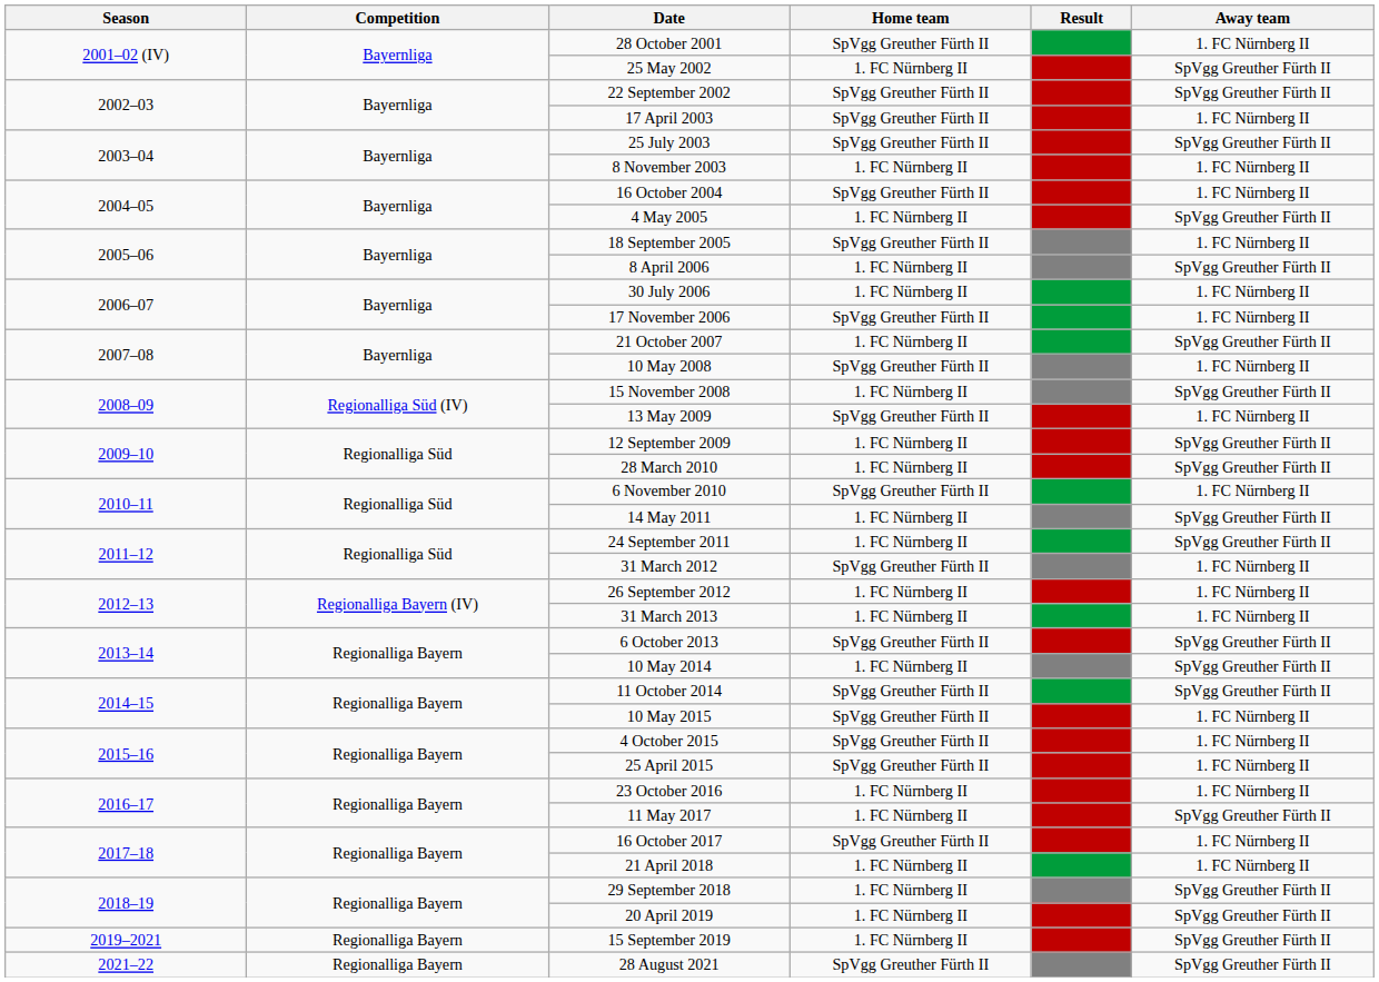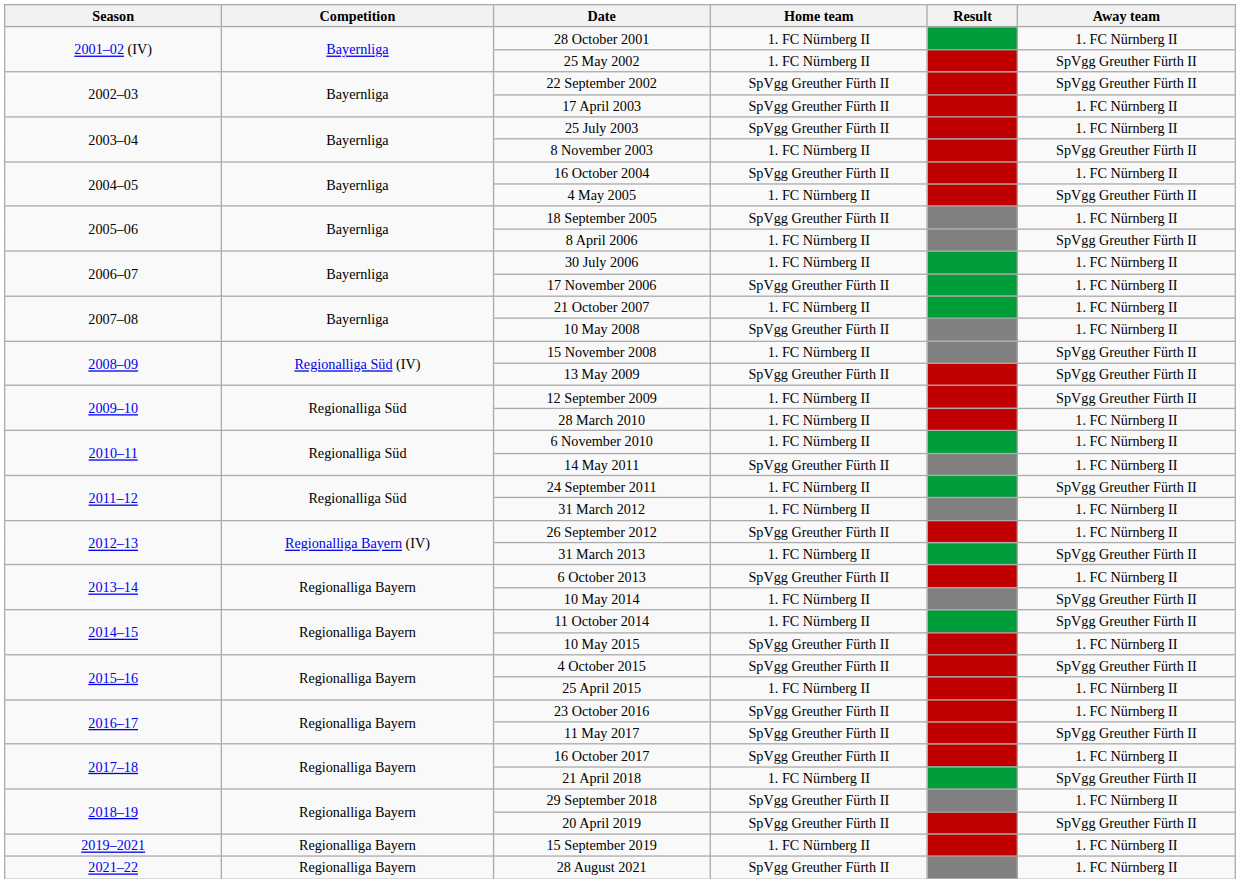 <table class="wikitable" style="text-align: center; width=20%; font-size: 11px">
 <tr>
 <th rowspan=1 width=12%>Season</th>
 <th rowspan=1 width=15%>Competition</th>
 <th rowspan=1 width=12%>Date</th>
 <th rowspan=1 width=12%>Home team</th>
 <th rowspan=1 width=5%>Result</th>
 <th rowspan=1 width=12%>Away team</th>
 </tr>
 <tr>
 <td rowspan=2><a href='#'>2001–02</a> (IV)</td>
 <td rowspan=2><a href='#'>Bayernliga</a></td>
 <td>28 October 2001</td>
-<td>SpVgg Greuther Fürth II</td>
+<td>1. FC Nürnberg II</td>
 <td bgcolor=009D3B></td>
 <td>1. FC Nürnberg II</td>
 </tr>
 <tr>
 <td>25 May 2002</td>
 <td>1. FC Nürnberg II</td>
 <td bgcolor=c00000></td>
 <td>SpVgg Greuther Fürth II</td>
 </tr>
 <tr>
 <td rowspan=2>2002–03</td>
 <td rowspan=2>Bayernliga</td>
 <td>22 September 2002</td>
 <td>SpVgg Greuther Fürth II</td>
 <td bgcolor=c00000></td>
 <td>SpVgg Greuther Fürth II</td>
 </tr>
 <tr>
 <td>17 April 2003</td>
 <td>SpVgg Greuther Fürth II</td>
 <td bgcolor=c00000></td>
 <td>1. FC Nürnberg II</td>
 </tr>
 <tr>
 <td rowspan=2>2003–04</td>
 <td rowspan=2>Bayernliga</td>
 <td>25 July 2003</td>
 <td>SpVgg Greuther Fürth II</td>
 <td bgcolor=c00000></td>
-<td>SpVgg Greuther Fürth II</td>
+<td>1. FC Nürnberg II</td>
 </tr>
 <tr>
 <td>8 November 2003</td>
 <td>1. FC Nürnberg II</td>
 <td bgcolor=c00000></td>
-<td>1. FC Nürnberg II</td>
+<td>SpVgg Greuther Fürth II</td>
 </tr>
 <tr>
 <td rowspan=2>2004–05</td>
 <td rowspan=2>Bayernliga</td>
 <td>16 October 2004</td>
 <td>SpVgg Greuther Fürth II</td>
 <td bgcolor=c00000></td>
 <td>1. FC Nürnberg II</td>
 </tr>
 <tr>
 <td>4 May 2005</td>
 <td>1. FC Nürnberg II</td>
 <td bgcolor=c00000></td>
 <td>SpVgg Greuther Fürth II</td>
 </tr>
 <tr>
 <td rowspan=2>2005–06</td>
 <td rowspan=2>Bayernliga</td>
 <td>18 September 2005</td>
 <td>SpVgg Greuther Fürth II</td>
 <td bgcolor=808080></td>
 <td>1. FC Nürnberg II</td>
 </tr>
 <tr>
 <td>8 April 2006</td>
 <td>1. FC Nürnberg II</td>
 <td bgcolor=808080></td>
 <td>SpVgg Greuther Fürth II</td>
 </tr>
 <tr>
 <td rowspan=2>2006–07</td>
 <td rowspan=2>Bayernliga</td>
 <td>30 July 2006</td>
 <td>1. FC Nürnberg II</td>
 <td bgcolor=009D3B></td>
 <td>1. FC Nürnberg II</td>
 </tr>
 <tr>
 <td>17 November 2006</td>
 <td>SpVgg Greuther Fürth II</td>
 <td bgcolor=009D3B></td>
 <td>1. FC Nürnberg II</td>
 </tr>
 <tr>
 <td rowspan=2>2007–08</td>
 <td rowspan=2>Bayernliga</td>
 <td>21 October 2007</td>
 <td>1. FC Nürnberg II</td>
 <td bgcolor=009D3B></td>
-<td>SpVgg Greuther Fürth II</td>
+<td>1. FC Nürnberg II</td>
 </tr>
 <tr>
 <td>10 May 2008</td>
 <td>SpVgg Greuther Fürth II</td>
 <td bgcolor=808080></td>
 <td>1. FC Nürnberg II</td>
 </tr>
 <tr>
 <td rowspan=2><a href='#'>2008–09</a></td>
 <td rowspan=2><a href='#'>Regionalliga Süd</a> (IV)</td>
 <td>15 November 2008</td>
 <td>1. FC Nürnberg II</td>
 <td bgcolor=808080></td>
 <td>SpVgg Greuther Fürth II</td>
 </tr>
 <tr>
 <td>13 May 2009</td>
 <td>SpVgg Greuther Fürth II</td>
 <td bgcolor=c00000></td>
-<td>1. FC Nürnberg II</td>
+<td>SpVgg Greuther Fürth II</td>
 </tr>
 <tr>
 <td rowspan=2><a href='#'>2009–10</a></td>
 <td rowspan=2>Regionalliga Süd</td>
 <td>12 September 2009</td>
 <td>1. FC Nürnberg II</td>
 <td bgcolor=c00000></td>
 <td>SpVgg Greuther Fürth II</td>
 </tr>
 <tr>
 <td>28 March 2010</td>
 <td>1. FC Nürnberg II</td>
 <td bgcolor=c000000></td>
-<td>SpVgg Greuther Fürth II</td>
+<td>1. FC Nürnberg II</td>
 </tr>
 <tr>
 <td rowspan=2><a href='#'>2010–11</a></td>
 <td rowspan=2>Regionalliga Süd</td>
 <td>6 November 2010</td>
-<td>SpVgg Greuther Fürth II</td>
+<td>1. FC Nürnberg II</td>
 <td bgcolor=009D3B></td>
 <td>1. FC Nürnberg II</td>
 </tr>
 <tr>
 <td>14 May 2011</td>
+<td>SpVgg Greuther Fürth II</td>
+<td bgcolor=808080></td>
 <td>1. FC Nürnberg II</td>
-<td bgcolor=808080></td>
-<td>SpVgg Greuther Fürth II</td>
 </tr>
 <tr>
 <td rowspan=2><a href='#'>2011–12</a></td>
 <td rowspan=2>Regionalliga Süd</td>
 <td>24 September 2011</td>
 <td>1. FC Nürnberg II</td>
 <td bgcolor=009D3B></td>
 <td>SpVgg Greuther Fürth II</td>
 </tr>
 <tr>
 <td>31 March 2012</td>
-<td>SpVgg Greuther Fürth II</td>
+<td>1. FC Nürnberg II</td>
 <td bgcolor=808080></td>
 <td>1. FC Nürnberg II</td>
 </tr>
 <tr>
 <td rowspan=2><a href='#'>2012–13</a></td>
 <td rowspan=2><a href='#'>Regionalliga Bayern</a> (IV)</td>
 <td>26 September 2012</td>
-<td>1. FC Nürnberg II</td>
+<td>SpVgg Greuther Fürth II</td>
 <td bgcolor=c00000></td>
 <td>1. FC Nürnberg II</td>
 </tr>
 <tr>
 <td>31 March 2013</td>
 <td>1. FC Nürnberg II</td>
 <td bgcolor=009D3B></td>
-<td>1. FC Nürnberg II</td>
+<td>SpVgg Greuther Fürth II</td>
 </tr>
 <tr>
 <td rowspan=2><a href='#'>2013–14</a></td>
 <td rowspan=2>Regionalliga Bayern</td>
 <td>6 October 2013</td>
 <td>SpVgg Greuther Fürth II</td>
 <td bgcolor=c00000></td>
-<td>SpVgg Greuther Fürth II</td>
+<td>1. FC Nürnberg II</td>
 </tr>
 <tr>
 <td>10 May 2014</td>
 <td>1. FC Nürnberg II</td>
 <td bgcolor=808080></td>
 <td>SpVgg Greuther Fürth II</td>
 </tr>
 <tr>
 <td rowspan=2><a href='#'>2014–15</a></td>
 <td rowspan=2>Regionalliga Bayern</td>
 <td>11 October 2014</td>
-<td>SpVgg Greuther Fürth II</td>
+<td>1. FC Nürnberg II</td>
 <td bgcolor=009D3B></td>
 <td>SpVgg Greuther Fürth II</td>
 </tr>
 <tr>
 <td>10 May 2015</td>
 <td>SpVgg Greuther Fürth II</td>
 <td bgcolor=c00000></td>
 <td>1. FC Nürnberg II</td>
 </tr>
 <tr>
 <td rowspan=2><a href='#'>2015–16</a></td>
 <td rowspan=2>Regionalliga Bayern</td>
 <td>4 October 2015</td>
 <td>SpVgg Greuther Fürth II</td>
 <td bgcolor=c00000></td>
-<td>1. FC Nürnberg II</td>
+<td>SpVgg Greuther Fürth II</td>
 </tr>
 <tr>
 <td>25 April 2015</td>
-<td>SpVgg Greuther Fürth II</td>
+<td>1. FC Nürnberg II</td>
 <td bgcolor=c00000></td>
 <td>1. FC Nürnberg II</td>
 </tr>
 <tr>
 <td rowspan=2><a href='#'>2016–17</a></td>
 <td rowspan=2>Regionalliga Bayern</td>
 <td>23 October 2016</td>
-<td>1. FC Nürnberg II</td>
+<td>SpVgg Greuther Fürth II</td>
 <td bgcolor=c00000></td>
 <td>1. FC Nürnberg II</td>
 </tr>
 <tr>
 <td>11 May 2017</td>
-<td>1. FC Nürnberg II</td>
+<td>SpVgg Greuther Fürth II</td>
 <td bgcolor=c00000></td>
 <td>SpVgg Greuther Fürth II</td>
 </tr>
 <tr>
 <td rowspan=2><a href='#'>2017–18</a></td>
 <td rowspan=2>Regionalliga Bayern</td>
 <td>16 October 2017</td>
 <td>SpVgg Greuther Fürth II</td>
 <td bgcolor=c00000></td>
 <td>1. FC Nürnberg II</td>
 </tr>
 <tr>
 <td>21 April 2018</td>
 <td>1. FC Nürnberg II</td>
 <td bgcolor=009D3B></td>
-<td>1. FC Nürnberg II</td>
+<td>SpVgg Greuther Fürth II</td>
 </tr>
 <tr>
 <td rowspan=2><a href='#'>2018–19</a></td>
 <td rowspan=2>Regionalliga Bayern</td>
 <td>29 September 2018</td>
+<td>SpVgg Greuther Fürth II</td>
+<td bgcolor=808080></td>
 <td>1. FC Nürnberg II</td>
-<td bgcolor=808080></td>
-<td>SpVgg Greuther Fürth II</td>
 </tr>
 <tr>
 <td>20 April 2019</td>
-<td>1. FC Nürnberg II</td>
+<td>SpVgg Greuther Fürth II</td>
 <td bgcolor=c00000></td>
 <td>SpVgg Greuther Fürth II</td>
 </tr>
 <tr>
 <td><a href='#'>2019–2021</a></td>
 <td>Regionalliga Bayern</td>
 <td>15 September 2019</td>
 <td>1. FC Nürnberg II</td>
 <td bgcolor=c00000></td>
-<td>SpVgg Greuther Fürth II</td>
+<td>1. FC Nürnberg II</td>
 </tr>
 <tr>
 <td><a href='#'>2021–22</a></td>
 <td>Regionalliga Bayern</td>
 <td>28 August 2021</td>
 <td>SpVgg Greuther Fürth II</td>
 <td bgcolor=808080></td>
-<td>SpVgg Greuther Fürth II</td>
+<td>1. FC Nürnberg II</td>
 </tr>
 </table>
